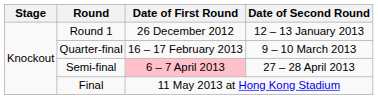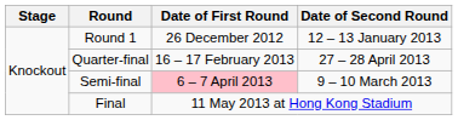 <table class="wikitable" border="1">
 <tr>
 <th>Stage</th>
 <th>Round</th>
 <th>Date of First Round</th>
 <th>Date of Second Round</th>
 </tr>
 <tr align="center">
 <td rowspan=4>Knockout</td>
 <td>Round 1</td>
 <td>26 December 2012</td>
 <td>12 – 13 January 2013</td>
 </tr>
 <tr align="center">
 <td>Quarter-final</td>
 <td>16 – 17 February 2013</td>
-<td>9 – 10 March 2013</td>
+<td>27 – 28 April 2013</td>
 </tr>
 <tr align="center">
 <td>Semi-final</td>
 <td style="background: pink;">6 – 7 April 2013</td>
-<td>27 – 28 April 2013</td>
+<td>9 – 10 March 2013</td>
 </tr>
 <tr align="center">
 <td>Final</td>
 <td colspan="2">11 May 2013 at <a href='#'>Hong Kong Stadium</a></td>
 </tr>
 </table>
